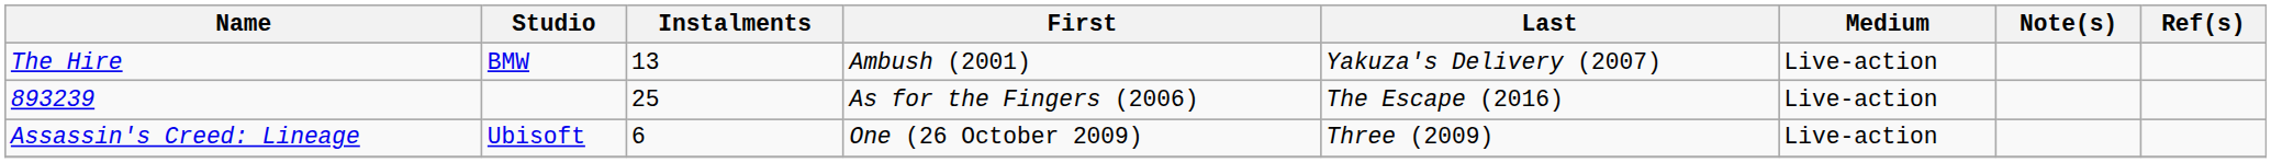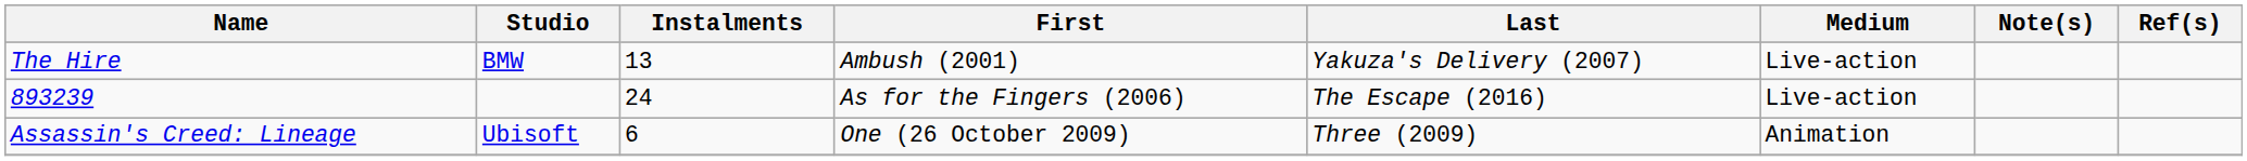 <table class="wikitable" style="width:100%;" style="font-size: 100%;">
 <tr style="text-align:center;">
 <th>Name</th>
 <th>Studio</th>
 <th>Instalments</th>
 <th>First</th>
 <th>Last</th>
 <th>Medium</th>
 <th>Note(s)</th>
 <th>Ref(s)</th>
 </tr>
 <tr>
 <td><em><a href='#'>The Hire</a></em></td>
 <td><a href='#'>BMW</a></td>
 <td>13</td>
 <td><em>Ambush</em> (2001)</td>
 <td><em>Yakuza's Delivery</em> (2007)</td>
 <td>Live-action</td>
 <td></td>
 <td></td>
 </tr>
 <tr>
 <td><em><a href='#'>893239</a></em></td>
 <td></td>
-<td>25</td>
+<td>24</td>
 <td><em>As for the Fingers</em> (2006)</td>
 <td><em>The Escape</em> (2016)</td>
 <td>Live-action</td>
 <td></td>
 <td></td>
 </tr>
 <tr>
 <td><em><a href='#'>Assassin's Creed: Lineage</a></em></td>
 <td><a href='#'>Ubisoft</a></td>
 <td>6</td>
 <td><em>One</em> (26 October 2009)</td>
 <td><em>Three</em> (2009)</td>
-<td>Live-action</td>
+<td>Animation</td>
 <td></td>
 <td></td>
 </tr>
 <tr>
 </tr>
 </table>
